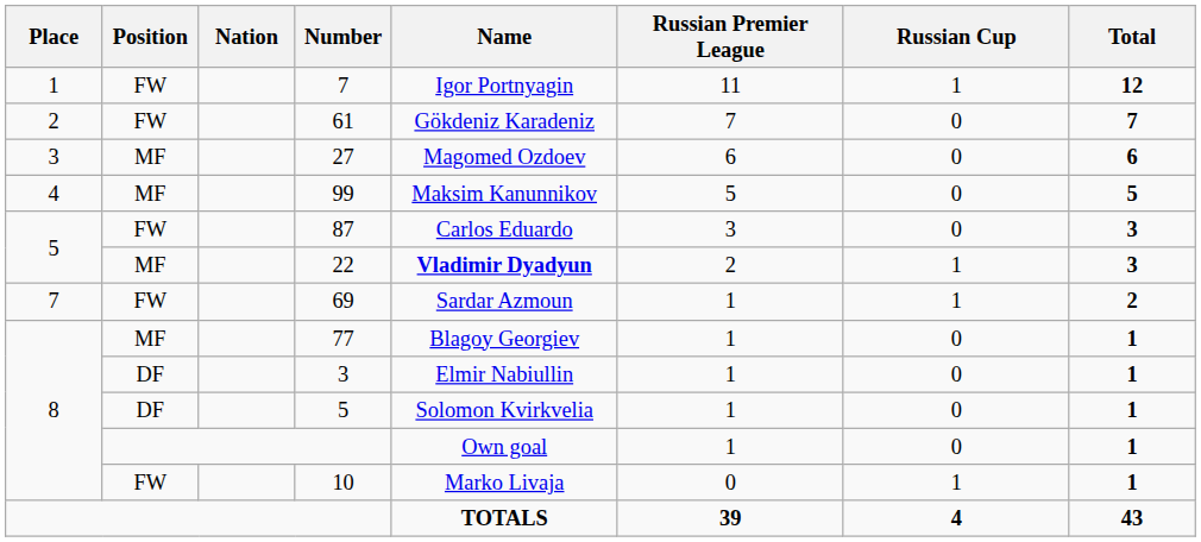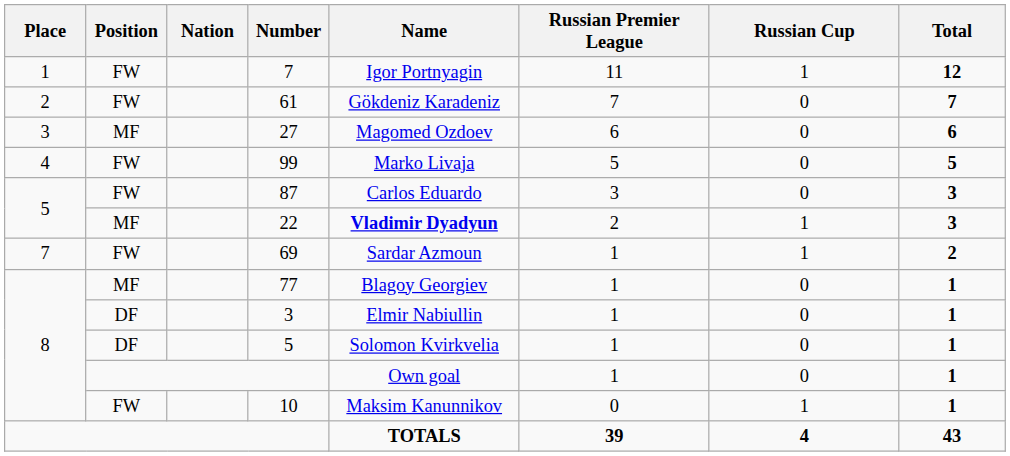 <table class="wikitable" style="font-size: 95%; text-align: center;">
 <tr>
 <th width=60>Place</th>
 <th width=60>Position</th>
 <th width=60>Nation</th>
 <th width=60>Number</th>
 <th width=150>Name</th>
 <th width=150>Russian Premier League</th>
 <th width=150>Russian Cup</th>
 <th width=80><strong>Total</strong></th>
 </tr>
 <tr>
 <td>1</td>
 <td>FW</td>
 <td></td>
 <td>7</td>
 <td><a href='#'>Igor Portnyagin</a></td>
 <td>11</td>
 <td>1</td>
 <td><strong>12</strong></td>
 </tr>
 <tr>
 <td>2</td>
 <td>FW</td>
 <td></td>
 <td>61</td>
 <td><a href='#'>Gökdeniz Karadeniz</a></td>
 <td>7</td>
 <td>0</td>
 <td><strong>7</strong></td>
 </tr>
 <tr>
 <td>3</td>
 <td>MF</td>
 <td></td>
 <td>27</td>
 <td><a href='#'>Magomed Ozdoev</a></td>
 <td>6</td>
 <td>0</td>
 <td><strong>6</strong></td>
 </tr>
 <tr>
 <td>4</td>
-<td>MF</td>
+<td>FW</td>
 <td></td>
 <td>99</td>
-<td><a href='#'>Maksim Kanunnikov</a></td>
+<td><a href='#'>Marko Livaja</a></td>
 <td>5</td>
 <td>0</td>
 <td><strong>5</strong></td>
 </tr>
 <tr>
 <td rowspan="2">5</td>
 <td>FW</td>
 <td></td>
 <td>87</td>
 <td><a href='#'>Carlos Eduardo</a></td>
 <td>3</td>
 <td>0</td>
 <td><strong>3</strong></td>
 </tr>
 <tr>
 <td>MF</td>
 <td></td>
 <td>22</td>
 <td><strong><a href='#'>Vladimir Dyadyun</a></strong></td>
 <td>2</td>
 <td>1</td>
 <td><strong>3</strong></td>
 </tr>
 <tr>
 <td>7</td>
 <td>FW</td>
 <td></td>
 <td>69</td>
 <td><a href='#'>Sardar Azmoun</a></td>
 <td>1</td>
 <td>1</td>
 <td><strong>2</strong></td>
 </tr>
 <tr>
 <td rowspan="5">8</td>
 <td>MF</td>
 <td></td>
 <td>77</td>
 <td><a href='#'>Blagoy Georgiev</a></td>
 <td>1</td>
 <td>0</td>
 <td><strong>1</strong></td>
 </tr>
 <tr>
 <td>DF</td>
 <td></td>
 <td>3</td>
 <td><a href='#'>Elmir Nabiullin</a></td>
 <td>1</td>
 <td>0</td>
 <td><strong>1</strong></td>
 </tr>
 <tr>
 <td>DF</td>
 <td></td>
 <td>5</td>
 <td><a href='#'>Solomon Kvirkvelia</a></td>
 <td>1</td>
 <td>0</td>
 <td><strong>1</strong></td>
 </tr>
 <tr>
 <td colspan="3"></td>
 <td><a href='#'>Own goal</a></td>
 <td>1</td>
 <td>0</td>
 <td><strong>1</strong></td>
 </tr>
 <tr>
 <td>FW</td>
 <td></td>
 <td>10</td>
-<td><a href='#'>Marko Livaja</a></td>
+<td><a href='#'>Maksim Kanunnikov</a></td>
 <td>0</td>
 <td>1</td>
 <td><strong>1</strong></td>
 </tr>
 <tr>
 <td colspan="4"></td>
 <td><strong>TOTALS</strong></td>
 <td><strong>39</strong></td>
 <td><strong>4</strong></td>
 <td><strong>43</strong></td>
 </tr>
 </table>
